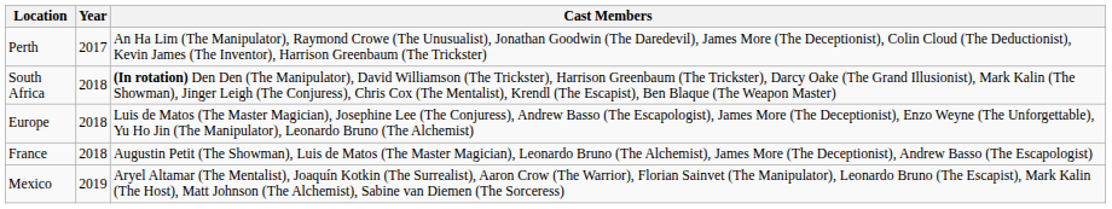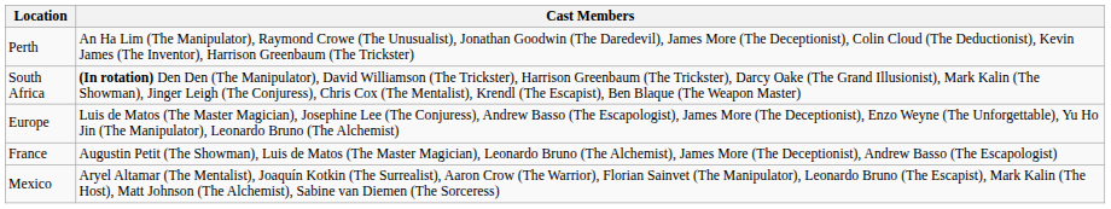 <table class="wikitable">
 <tr>
 <th>Location</th>
-<th>Year</th>
 <th>Cast Members</th>
 </tr>
 <tr>
 <td>Perth</td>
-<td style="text-align:left">2017</td>
 <td>An Ha Lim (The Manipulator), Raymond Crowe (The Unusualist), Jonathan Goodwin (The Daredevil), James More (The Deceptionist), Colin Cloud (The Deductionist), Kevin James (The Inventor), Harrison Greenbaum (The Trickster)</td>
 </tr>
 <tr>
 <td>South Africa</td>
-<td style="text-align:left">2018</td>
 <td><strong>(In rotation)</strong> Den Den (The Manipulator), David Williamson (The Trickster), Harrison Greenbaum (The Trickster), Darcy Oake (The Grand Illusionist), Mark Kalin (The Showman), Jinger Leigh (The Conjuress), Chris Cox (The Mentalist), Krendl (The Escapist), Ben Blaque (The Weapon Master)</td>
 </tr>
 <tr>
 <td>Europe</td>
-<td style="text-align:left">2018</td>
 <td>Luis de Matos (The Master Magician), Josephine Lee (The Conjuress), Andrew Basso (The Escapologist), James More (The Deceptionist), Enzo Weyne (The Unforgettable), Yu Ho Jin (The Manipulator), Leonardo Bruno (The Alchemist)</td>
 </tr>
 <tr>
 <td>France</td>
-<td style="text-align:left">2018</td>
 <td>Augustin Petit (The Showman), Luis de Matos (The Master Magician), Leonardo Bruno (The Alchemist), James More (The Deceptionist), Andrew Basso (The Escapologist)</td>
 </tr>
 <tr>
 <td>Mexico</td>
-<td style="text-align:left">2019</td>
 <td>Aryel Altamar (The Mentalist), Joaquín Kotkin (The Surrealist), Aaron Crow (The Warrior), Florian Sainvet (The Manipulator), Leonardo Bruno (The Escapist), Mark Kalin (The Host), Matt Johnson (The Alchemist), Sabine van Diemen (The Sorceress)</td>
 </tr>
 </table>
